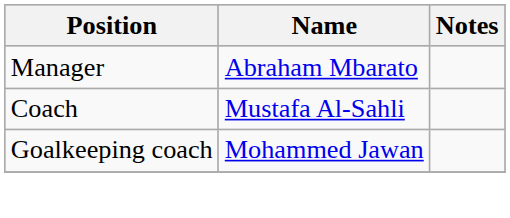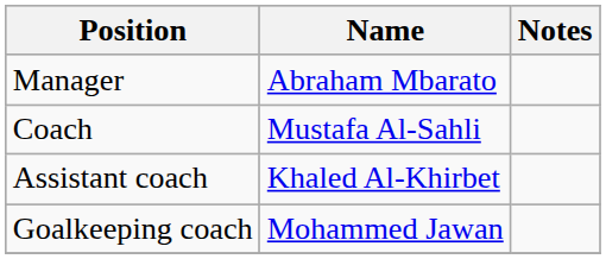 <table class="wikitable">
 <tr>
 <th>Position</th>
 <th>Name</th>
 <th>Notes</th>
 </tr>
 <tr>
 <td>Manager</td>
 <td> <a href='#'>Abraham Mbarato</a></td>
 <td></td>
 </tr>
 <tr>
 <td>Coach</td>
 <td> <a href='#'>Mustafa Al-Sahli</a></td>
 <td></td>
 </tr>
 <tr>
+<td>Assistant coach</td>
+<td> <a href='#'>Khaled Al-Khirbet</a></td>
+<td></td>
+</tr>
+<tr>
 <td>Goalkeeping coach</td>
 <td> <a href='#'>Mohammed Jawan</a></td>
 <td></td>
 </tr>
 <tr>
 </tr>
 </table>
